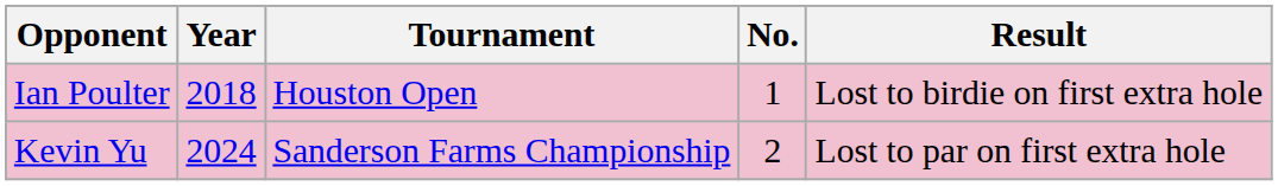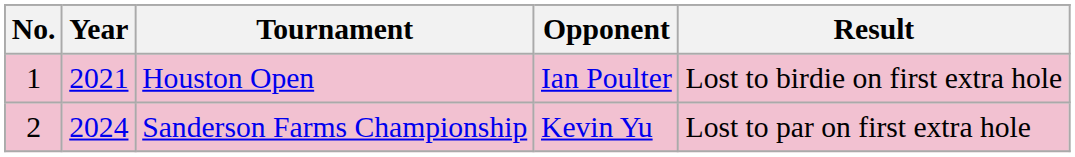 <table class="wikitable" style="font-size:95%;">
 <tr>
-<th>Opponent</th>
+<th>No.</th>
 <th>Year</th>
 <th>Tournament</th>
-<th>No.</th>
+<th>Opponent</th>
 <th>Result</th>
 </tr>
 <tr style="background:#F2C1D1;">
+<td align=center>1</td>
+<td><a href='#'>2021</a></td>
+<td><a href='#'>Houston Open</a></td>
 <td> <a href='#'>Ian Poulter</a></td>
-<td><a href='#'>2018</a></td>
-<td><a href='#'>Houston Open</a></td>
-<td align=center>1</td>
 <td>Lost to birdie on first extra hole</td>
 </tr>
 <tr style="background:#F2C1D1;">
-<td> <a href='#'>Kevin Yu</a></td>
+<td align=center>2</td>
 <td><a href='#'>2024</a></td>
 <td><a href='#'>Sanderson Farms Championship</a></td>
-<td align=center>2</td>
+<td> <a href='#'>Kevin Yu</a></td>
 <td>Lost to par on first extra hole</td>
 </tr>
 </table>
